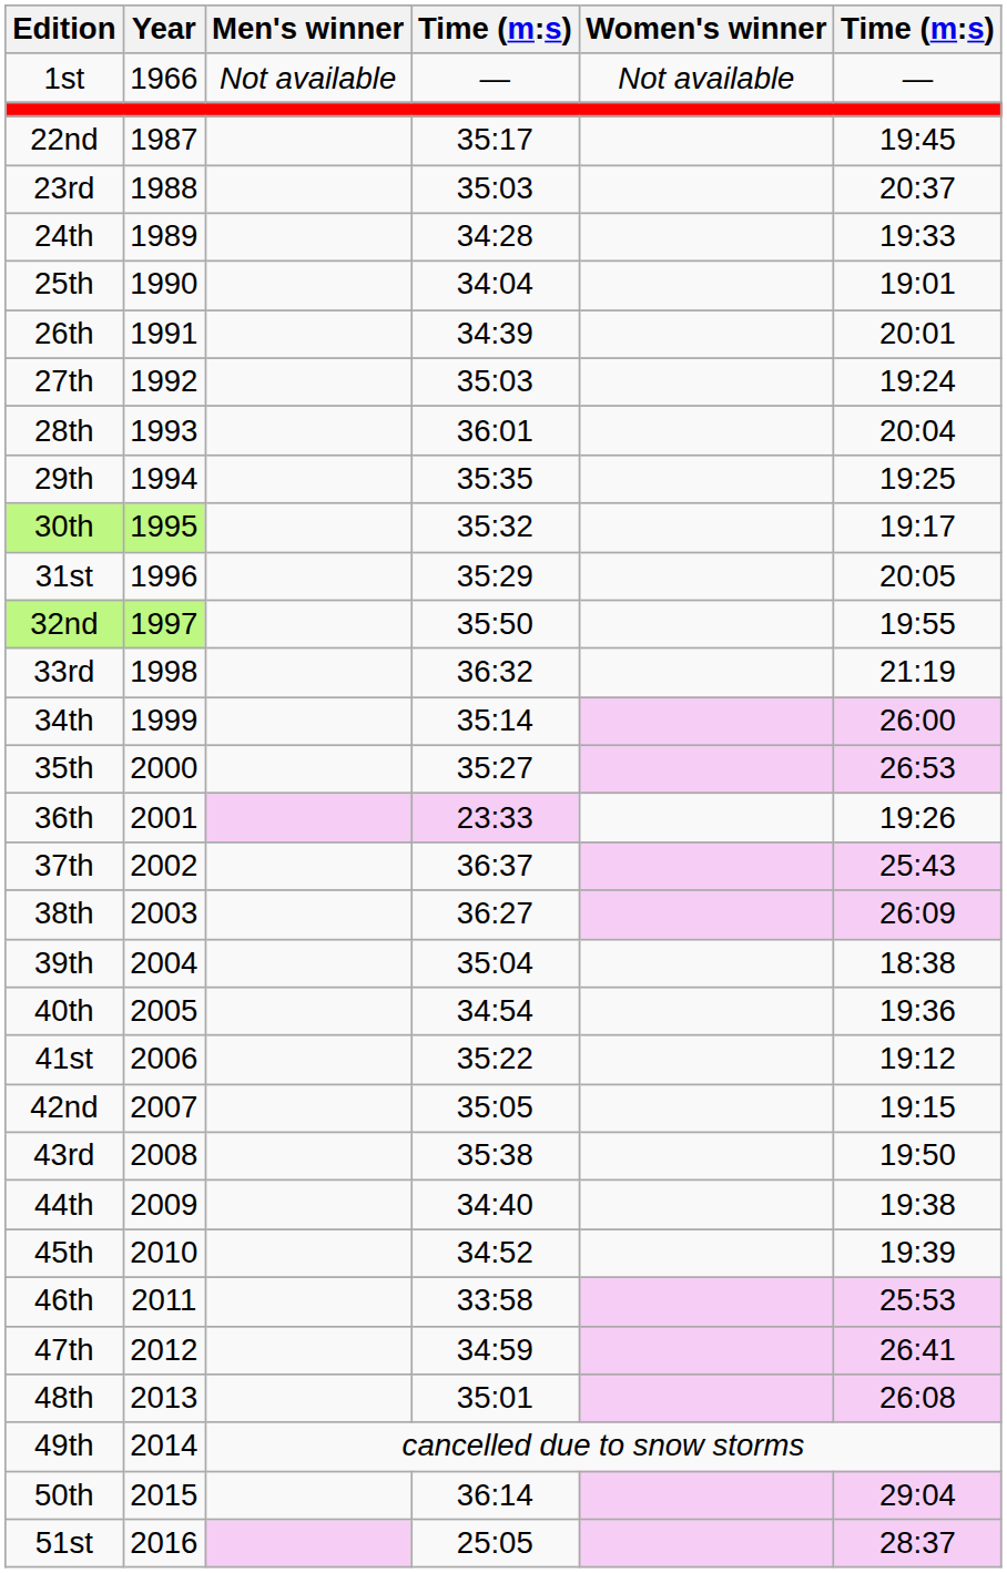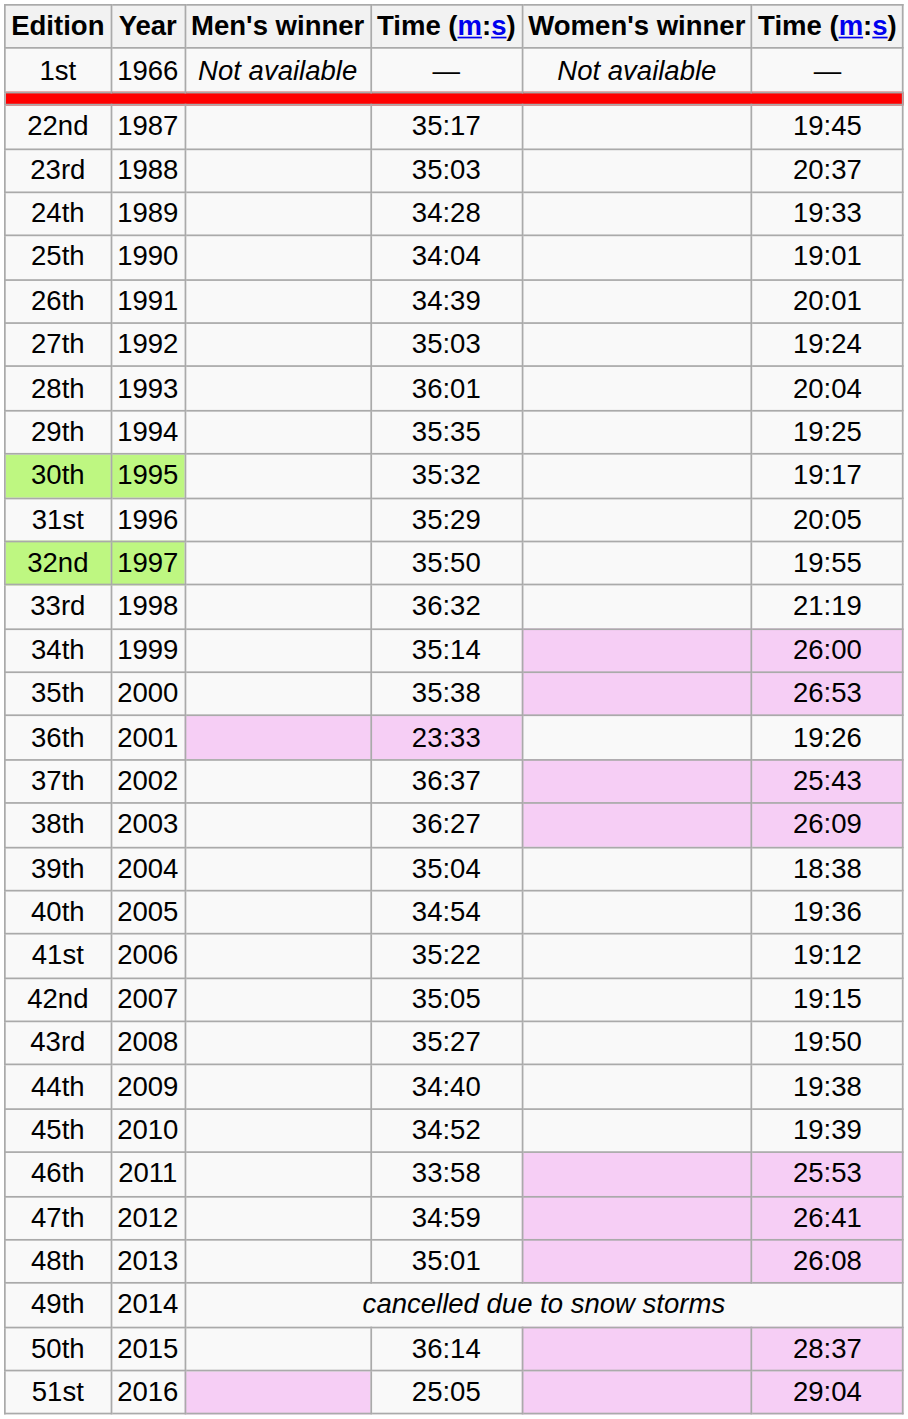 <table class="wikitable" style="text-align:center">
 <tr>
 <th>Edition</th>
 <th>Year</th>
 <th>Men's winner</th>
 <th>Time (<a href='#'>m</a>:<a href='#'>s</a>)</th>
 <th>Women's winner</th>
 <th>Time (<a href='#'>m</a>:<a href='#'>s</a>)</th>
 </tr>
 <tr>
 <td>1st</td>
 <td>1966</td>
 <td><em>Not available</em></td>
 <td>—</td>
 <td><em>Not available</em></td>
 <td>—</td>
 </tr>
 <tr>
 <td colspan=6 bgcolor=#FF0000></td>
 </tr>
 <tr>
 <td>22nd</td>
 <td>1987</td>
 <td align=left></td>
 <td>35:17</td>
 <td align=left></td>
 <td>19:45</td>
 </tr>
 <tr>
 <td>23rd</td>
 <td>1988</td>
 <td align=left></td>
 <td>35:03</td>
 <td align=left></td>
 <td>20:37</td>
 </tr>
 <tr>
 <td>24th</td>
 <td>1989</td>
 <td align=left></td>
 <td>34:28</td>
 <td align=left></td>
 <td>19:33</td>
 </tr>
 <tr>
 <td>25th</td>
 <td>1990</td>
 <td align=left></td>
 <td>34:04</td>
 <td align=left></td>
 <td>19:01</td>
 </tr>
 <tr>
 <td>26th</td>
 <td>1991</td>
 <td align=left></td>
 <td>34:39</td>
 <td align=left></td>
 <td>20:01</td>
 </tr>
 <tr>
 <td>27th</td>
 <td>1992</td>
 <td align=left></td>
 <td>35:03</td>
 <td align=left></td>
 <td>19:24</td>
 </tr>
 <tr>
 <td>28th</td>
 <td>1993</td>
 <td align=left></td>
 <td>36:01</td>
 <td align=left></td>
 <td>20:04</td>
 </tr>
 <tr>
 <td>29th</td>
 <td>1994</td>
 <td align=left></td>
 <td>35:35</td>
 <td align=left></td>
 <td>19:25</td>
 </tr>
 <tr>
 <td bgcolor=#BEF781>30th</td>
 <td bgcolor=#BEF781>1995</td>
 <td align=left></td>
 <td>35:32</td>
 <td align=left></td>
 <td>19:17</td>
 </tr>
 <tr>
 <td>31st</td>
 <td>1996</td>
 <td align=left></td>
 <td>35:29</td>
 <td align=left></td>
 <td>20:05</td>
 </tr>
 <tr>
 <td bgcolor=#BEF781>32nd</td>
 <td bgcolor=#BEF781>1997</td>
 <td align=left></td>
 <td>35:50</td>
 <td align=left></td>
 <td>19:55</td>
 </tr>
 <tr>
 <td>33rd</td>
 <td>1998</td>
 <td align=left></td>
 <td>36:32</td>
 <td align=left></td>
 <td>21:19</td>
 </tr>
 <tr>
 <td>34th</td>
 <td>1999</td>
 <td align=left></td>
 <td>35:14</td>
 <td align=left bgcolor=#F6CEF5></td>
 <td bgcolor=#F6CEF5>26:00</td>
 </tr>
 <tr>
 <td>35th</td>
 <td>2000</td>
 <td align=left></td>
-<td>35:27</td>
+<td>35:38</td>
 <td align=left bgcolor=#F6CEF5></td>
 <td bgcolor=#F6CEF5>26:53</td>
 </tr>
 <tr>
 <td>36th</td>
 <td>2001</td>
 <td align=left bgcolor=#F6CEF5></td>
 <td bgcolor=#F6CEF5>23:33</td>
 <td align=left></td>
 <td>19:26</td>
 </tr>
 <tr>
 <td>37th</td>
 <td>2002</td>
 <td align=left></td>
 <td>36:37</td>
 <td align=left bgcolor=#F6CEF5></td>
 <td bgcolor=#F6CEF5>25:43</td>
 </tr>
 <tr>
 <td>38th</td>
 <td>2003</td>
 <td align=left></td>
 <td>36:27</td>
 <td align=left bgcolor=#F6CEF5></td>
 <td bgcolor=#F6CEF5>26:09</td>
 </tr>
 <tr>
 <td>39th</td>
 <td>2004</td>
 <td align=left></td>
 <td>35:04</td>
 <td align=left></td>
 <td>18:38</td>
 </tr>
 <tr>
 <td>40th</td>
 <td>2005</td>
 <td align=left></td>
 <td>34:54</td>
 <td align=left></td>
 <td>19:36</td>
 </tr>
 <tr>
 <td>41st</td>
 <td>2006</td>
 <td align=left></td>
 <td>35:22</td>
 <td align=left></td>
 <td>19:12</td>
 </tr>
 <tr>
 <td>42nd</td>
 <td>2007</td>
 <td align=left></td>
 <td>35:05</td>
 <td align=left></td>
 <td>19:15</td>
 </tr>
 <tr>
 <td>43rd</td>
 <td>2008</td>
 <td align=left></td>
-<td>35:38</td>
+<td>35:27</td>
 <td align=left></td>
 <td>19:50</td>
 </tr>
 <tr>
 <td>44th</td>
 <td>2009</td>
 <td align=left></td>
 <td>34:40</td>
 <td align=left></td>
 <td>19:38</td>
 </tr>
 <tr>
 <td>45th</td>
 <td>2010</td>
 <td align=left></td>
 <td>34:52</td>
 <td align=left></td>
 <td>19:39</td>
 </tr>
 <tr>
 <td>46th</td>
 <td>2011</td>
 <td align=left></td>
 <td>33:58</td>
 <td align=left bgcolor=#F6CEF5></td>
 <td bgcolor=#F6CEF5>25:53</td>
 </tr>
 <tr>
 <td>47th</td>
 <td>2012</td>
 <td align=left></td>
 <td>34:59</td>
 <td align=left bgcolor=#F6CEF5></td>
 <td bgcolor=#F6CEF5>26:41</td>
 </tr>
 <tr>
 <td>48th</td>
 <td>2013</td>
 <td align=left></td>
 <td>35:01</td>
 <td align=left bgcolor=#F6CEF5></td>
 <td bgcolor=#F6CEF5>26:08</td>
 </tr>
 <tr>
 <td>49th</td>
 <td>2014</td>
 <td align=center colspan="4"><em>cancelled due to snow storms</em></td>
 </tr>
 <tr>
 <td>50th</td>
 <td>2015</td>
 <td align=left></td>
 <td>36:14</td>
 <td align=left bgcolor=#F6CEF5></td>
-<td bgcolor=#F6CEF5>29:04</td>
+<td bgcolor=#F6CEF5>28:37</td>
 </tr>
 <tr>
 <td>51st</td>
 <td>2016</td>
 <td align=left bgcolor=#F6CEF5></td>
 <td>25:05</td>
 <td align=left bgcolor=#F6CEF5></td>
-<td bgcolor=#F6CEF5>28:37</td>
+<td bgcolor=#F6CEF5>29:04</td>
 </tr>
 </table>
